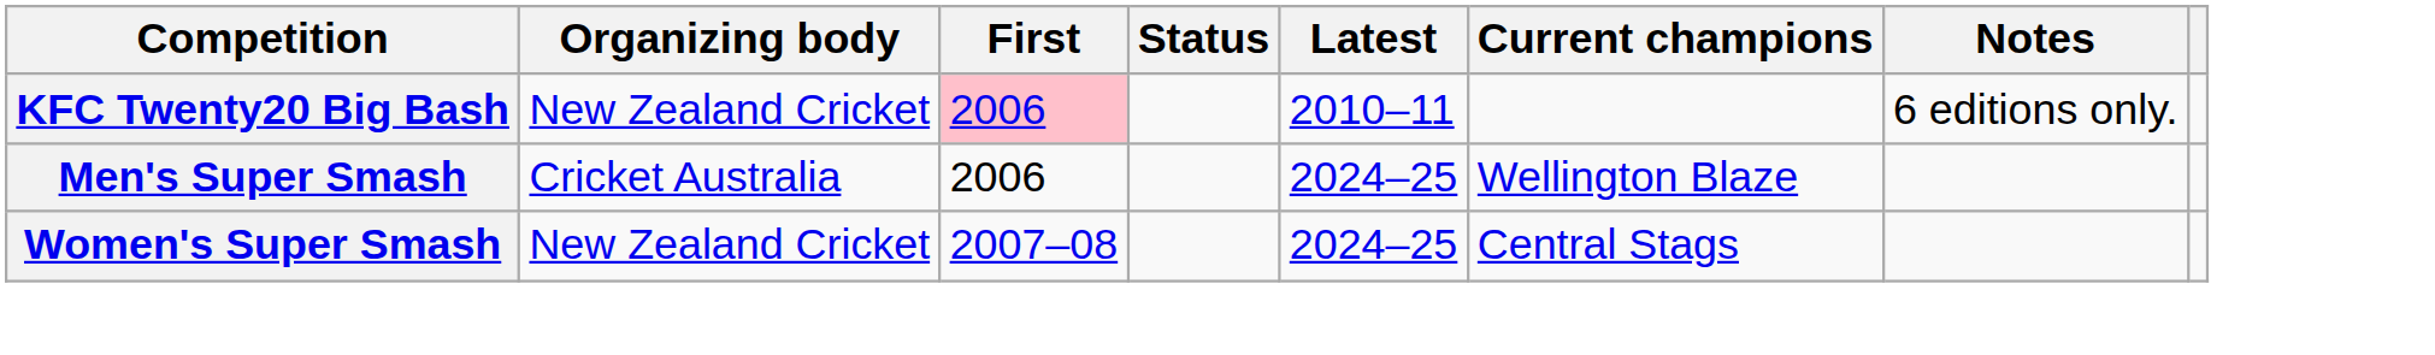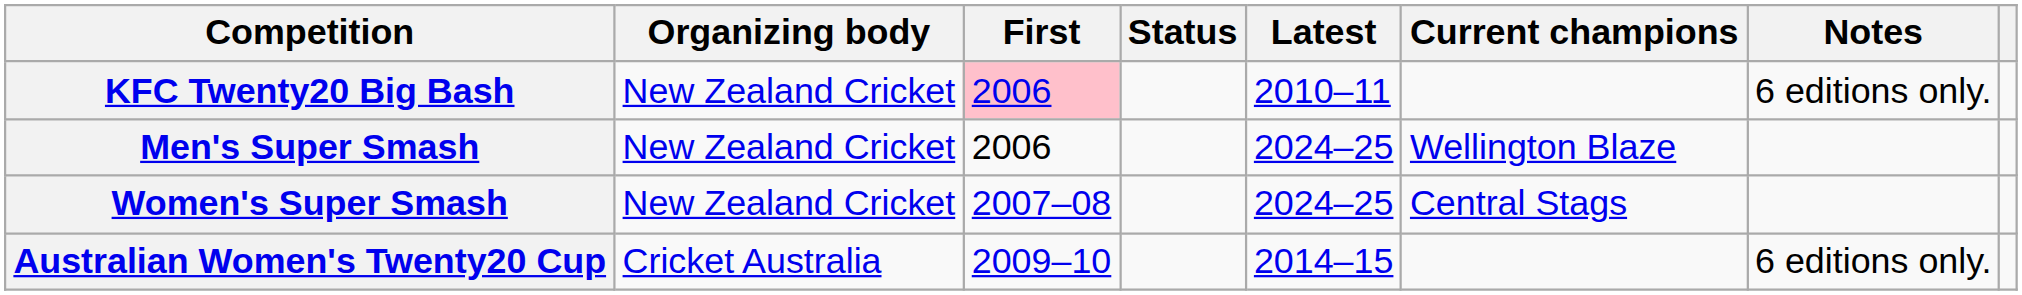 <table class="wikitable sortable plainrowheaders">
 <tr>
 <th scope="col">Competition</th>
 <th scope="col">Organizing body</th>
 <th scope="col">First</th>
 <th scope="col">Status</th>
 <th scope="col">Latest</th>
 <th scope="col">Current champions</th>
 <th scope="col">Notes</th>
 <th scope="col" class="unsortable"></th>
 </tr>
 <tr>
 <th scope="row"><a href='#'>KFC Twenty20 Big Bash</a></th>
 <td><a href='#'>New Zealand Cricket</a></td>
 <td style="background: pink;"><a href='#'>2006</a></td>
 <td></td>
 <td><a href='#'>2010–11</a></td>
 <td></td>
 <td>6 editions only.</td>
 <td></td>
 </tr>
 <tr>
 <th scope="row"><a href='#'>Men's Super Smash</a></th>
-<td><a href='#'>Cricket Australia</a></td>
+<td><a href='#'>New Zealand Cricket</a></td>
 <td>2006</td>
 <td></td>
 <td><a href='#'>2024–25</a></td>
 <td><a href='#'>Wellington Blaze</a></td>
 <td></td>
 <td></td>
 </tr>
 <tr>
 <th scope="row"><a href='#'>Women's Super Smash</a></th>
 <td><a href='#'>New Zealand Cricket</a></td>
 <td><a href='#'>2007–08</a></td>
 <td></td>
 <td><a href='#'>2024–25</a></td>
 <td><a href='#'>Central Stags</a></td>
 <td></td>
 <td></td>
 </tr>
+<tr>
+<th scope="row"><a href='#'>Australian Women's Twenty20 Cup</a></th>
+<td><a href='#'>Cricket Australia</a></td>
+<td><a href='#'>2009–10</a></td>
+<td></td>
+<td><a href='#'>2014–15</a></td>
+<td></td>
+<td>6 editions only.</td>
+<td></td>
+</tr>
 </table>
